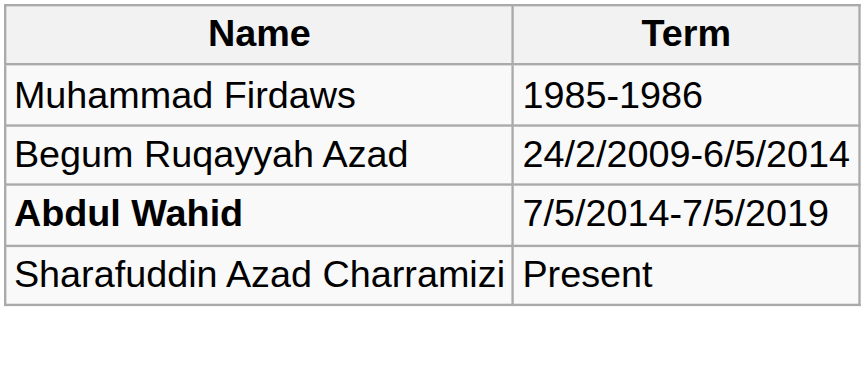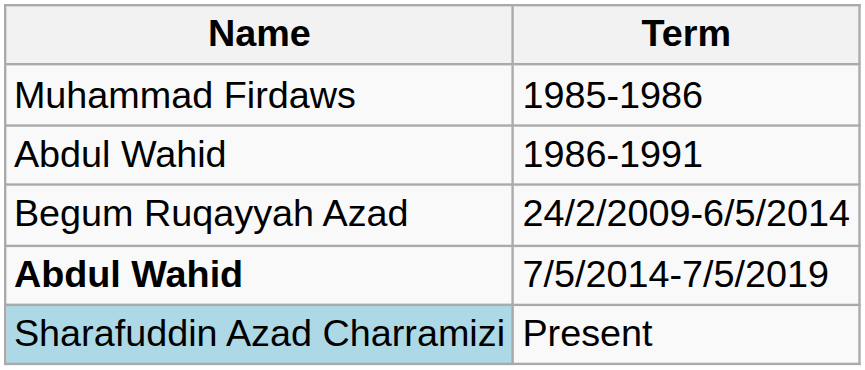 <table class="wikitable">
 <tr>
 <th>Name</th>
 <th>Term</th>
 </tr>
 <tr>
 <td>Muhammad Firdaws</td>
 <td>1985-1986</td>
 </tr>
 <tr>
+<td>Abdul Wahid</td>
+<td>1986-1991</td>
+</tr>
+<tr>
 <td>Begum Ruqayyah Azad</td>
 <td>24/2/2009-6/5/2014</td>
 </tr>
 <tr>
 <td><strong>Abdul Wahid</strong></td>
 <td>7/5/2014-7/5/2019</td>
 </tr>
 <tr>
-<td>Sharafuddin Azad Charramizi</td>
+<td style="background: lightblue;">Sharafuddin Azad Charramizi</td>
 <td>Present</td>
 </tr>
 </table>
